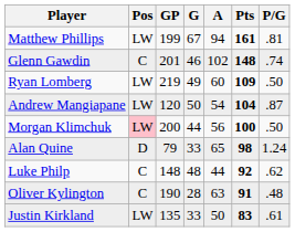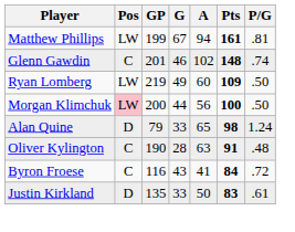 <table class="wikitable">
 <tr>
 <th>Player</th>
 <th>Pos</th>
 <th>GP</th>
 <th>G</th>
 <th>A</th>
 <th>Pts</th>
 <th>P/G</th>
 </tr>
 <tr align="center">
 <td align="left"><a href='#'>Matthew Phillips</a></td>
 <td>LW</td>
 <td>199</td>
 <td>67</td>
 <td>94</td>
 <td><strong>161</strong></td>
 <td>.81</td>
 </tr>
 <tr align="center" bgcolor="#eeeeee">
 <td align="left"><a href='#'>Glenn Gawdin</a></td>
 <td>C</td>
 <td>201</td>
 <td>46</td>
 <td>102</td>
 <td><strong>148</strong></td>
 <td>.74</td>
 </tr>
 <tr align="center">
 <td align="left"><a href='#'>Ryan Lomberg</a></td>
 <td>LW</td>
 <td>219</td>
 <td>49</td>
 <td>60</td>
 <td><strong>109</strong></td>
 <td>.50</td>
 </tr>
-<tr align="center" bgcolor="#eeeeee">
-<td align="left"><a href='#'>Andrew Mangiapane</a></td>
-<td>LW</td>
-<td>120</td>
-<td>50</td>
-<td>54</td>
-<td><strong>104</strong></td>
-<td>.87</td>
-</tr>
 <tr align="center">
 <td align="left"><a href='#'>Morgan Klimchuk</a></td>
 <td style="background: pink;">LW</td>
 <td>200</td>
 <td>44</td>
 <td>56</td>
 <td><strong>100</strong></td>
 <td>.50</td>
 </tr>
 <tr align="center"  bgcolor="#eeeeee">
 <td align="left"><a href='#'>Alan Quine</a></td>
 <td>D</td>
 <td>79</td>
 <td>33</td>
 <td>65</td>
 <td><strong>98</strong></td>
 <td>1.24</td>
 </tr>
-<tr align="center">
-<td align="left"><a href='#'>Luke Philp</a></td>
-<td>C</td>
-<td>148</td>
-<td>48</td>
-<td>44</td>
-<td><strong>92</strong></td>
-<td>.62</td>
-</tr>
 <tr align="center"   bgcolor="#eeeeee">
 <td align="left"><a href='#'>Oliver Kylington</a></td>
 <td>C</td>
 <td>190</td>
 <td>28</td>
 <td>63</td>
 <td><strong>91</strong></td>
 <td>.48</td>
 </tr>
+<tr align="center">
+<td align="left"><a href='#'>Byron Froese</a></td>
+<td>C</td>
+<td>116</td>
+<td>43</td>
+<td>41</td>
+<td><strong>84</strong></td>
+<td>.72</td>
+</tr>
 <tr align="center" bgcolor="#eeeeee">
 <td align="left"><a href='#'>Justin Kirkland</a></td>
-<td>LW</td>
+<td>D</td>
 <td>135</td>
 <td>33</td>
 <td>50</td>
 <td><strong>83</strong></td>
 <td>.61</td>
 </tr>
 </table>
